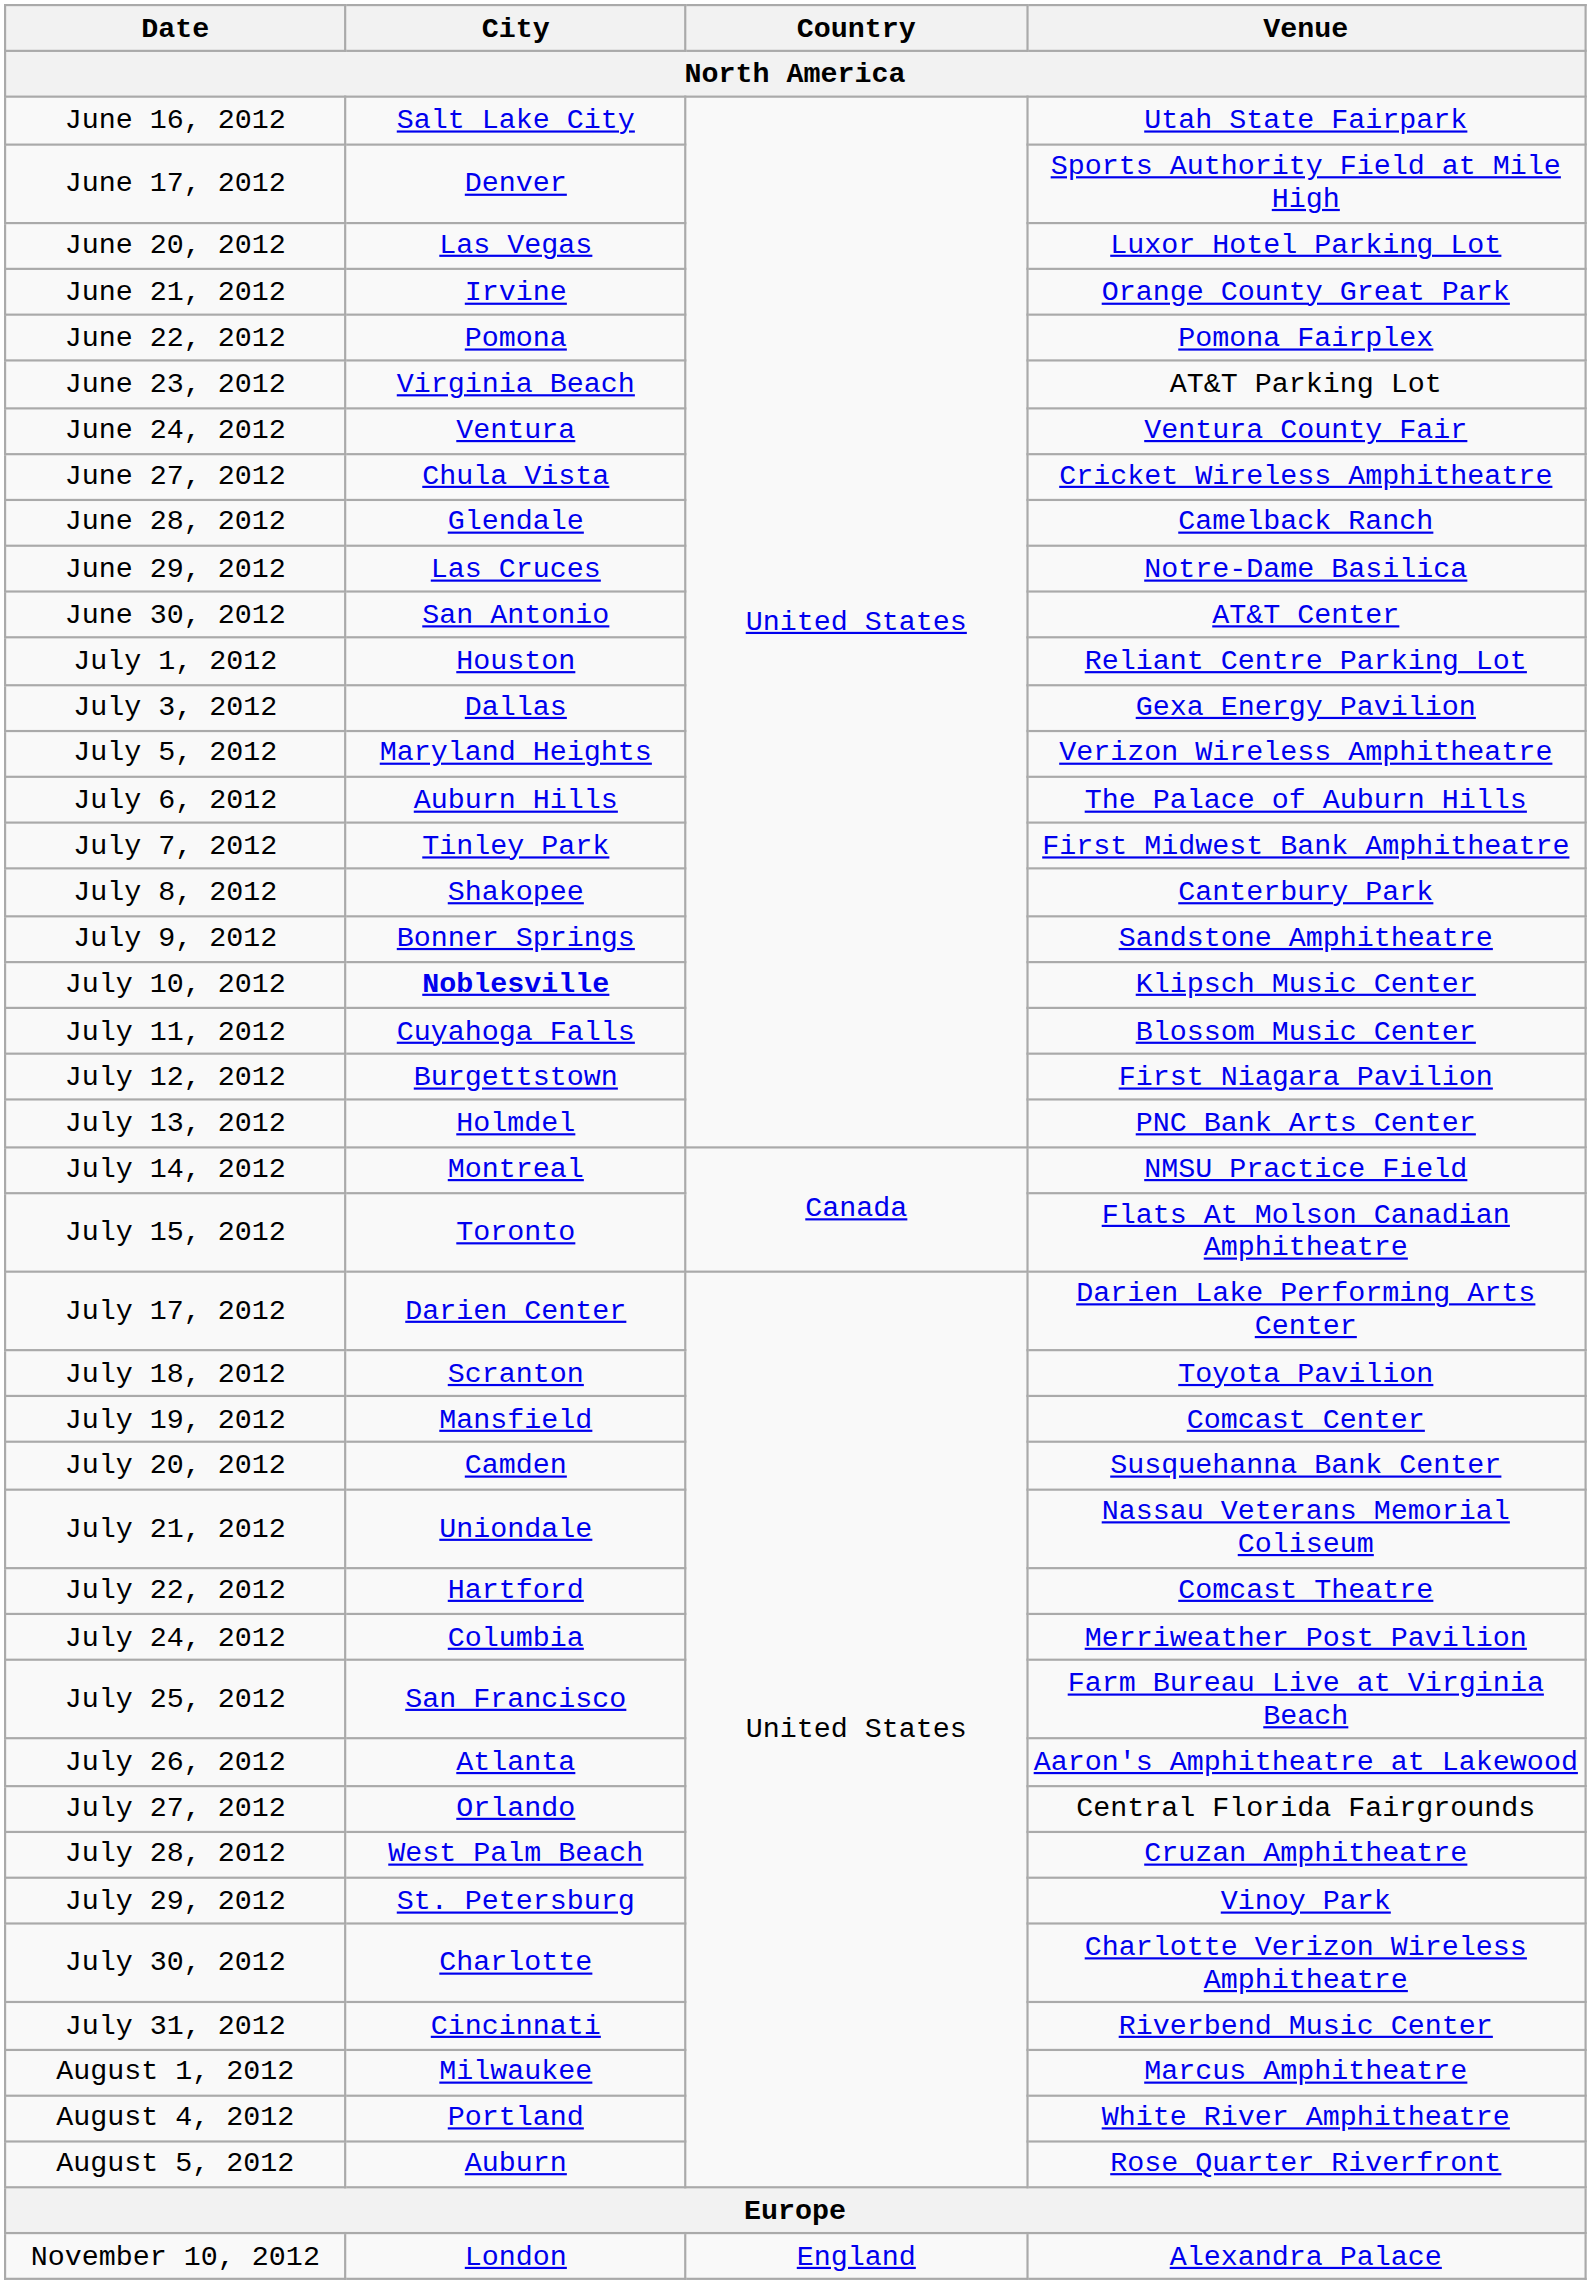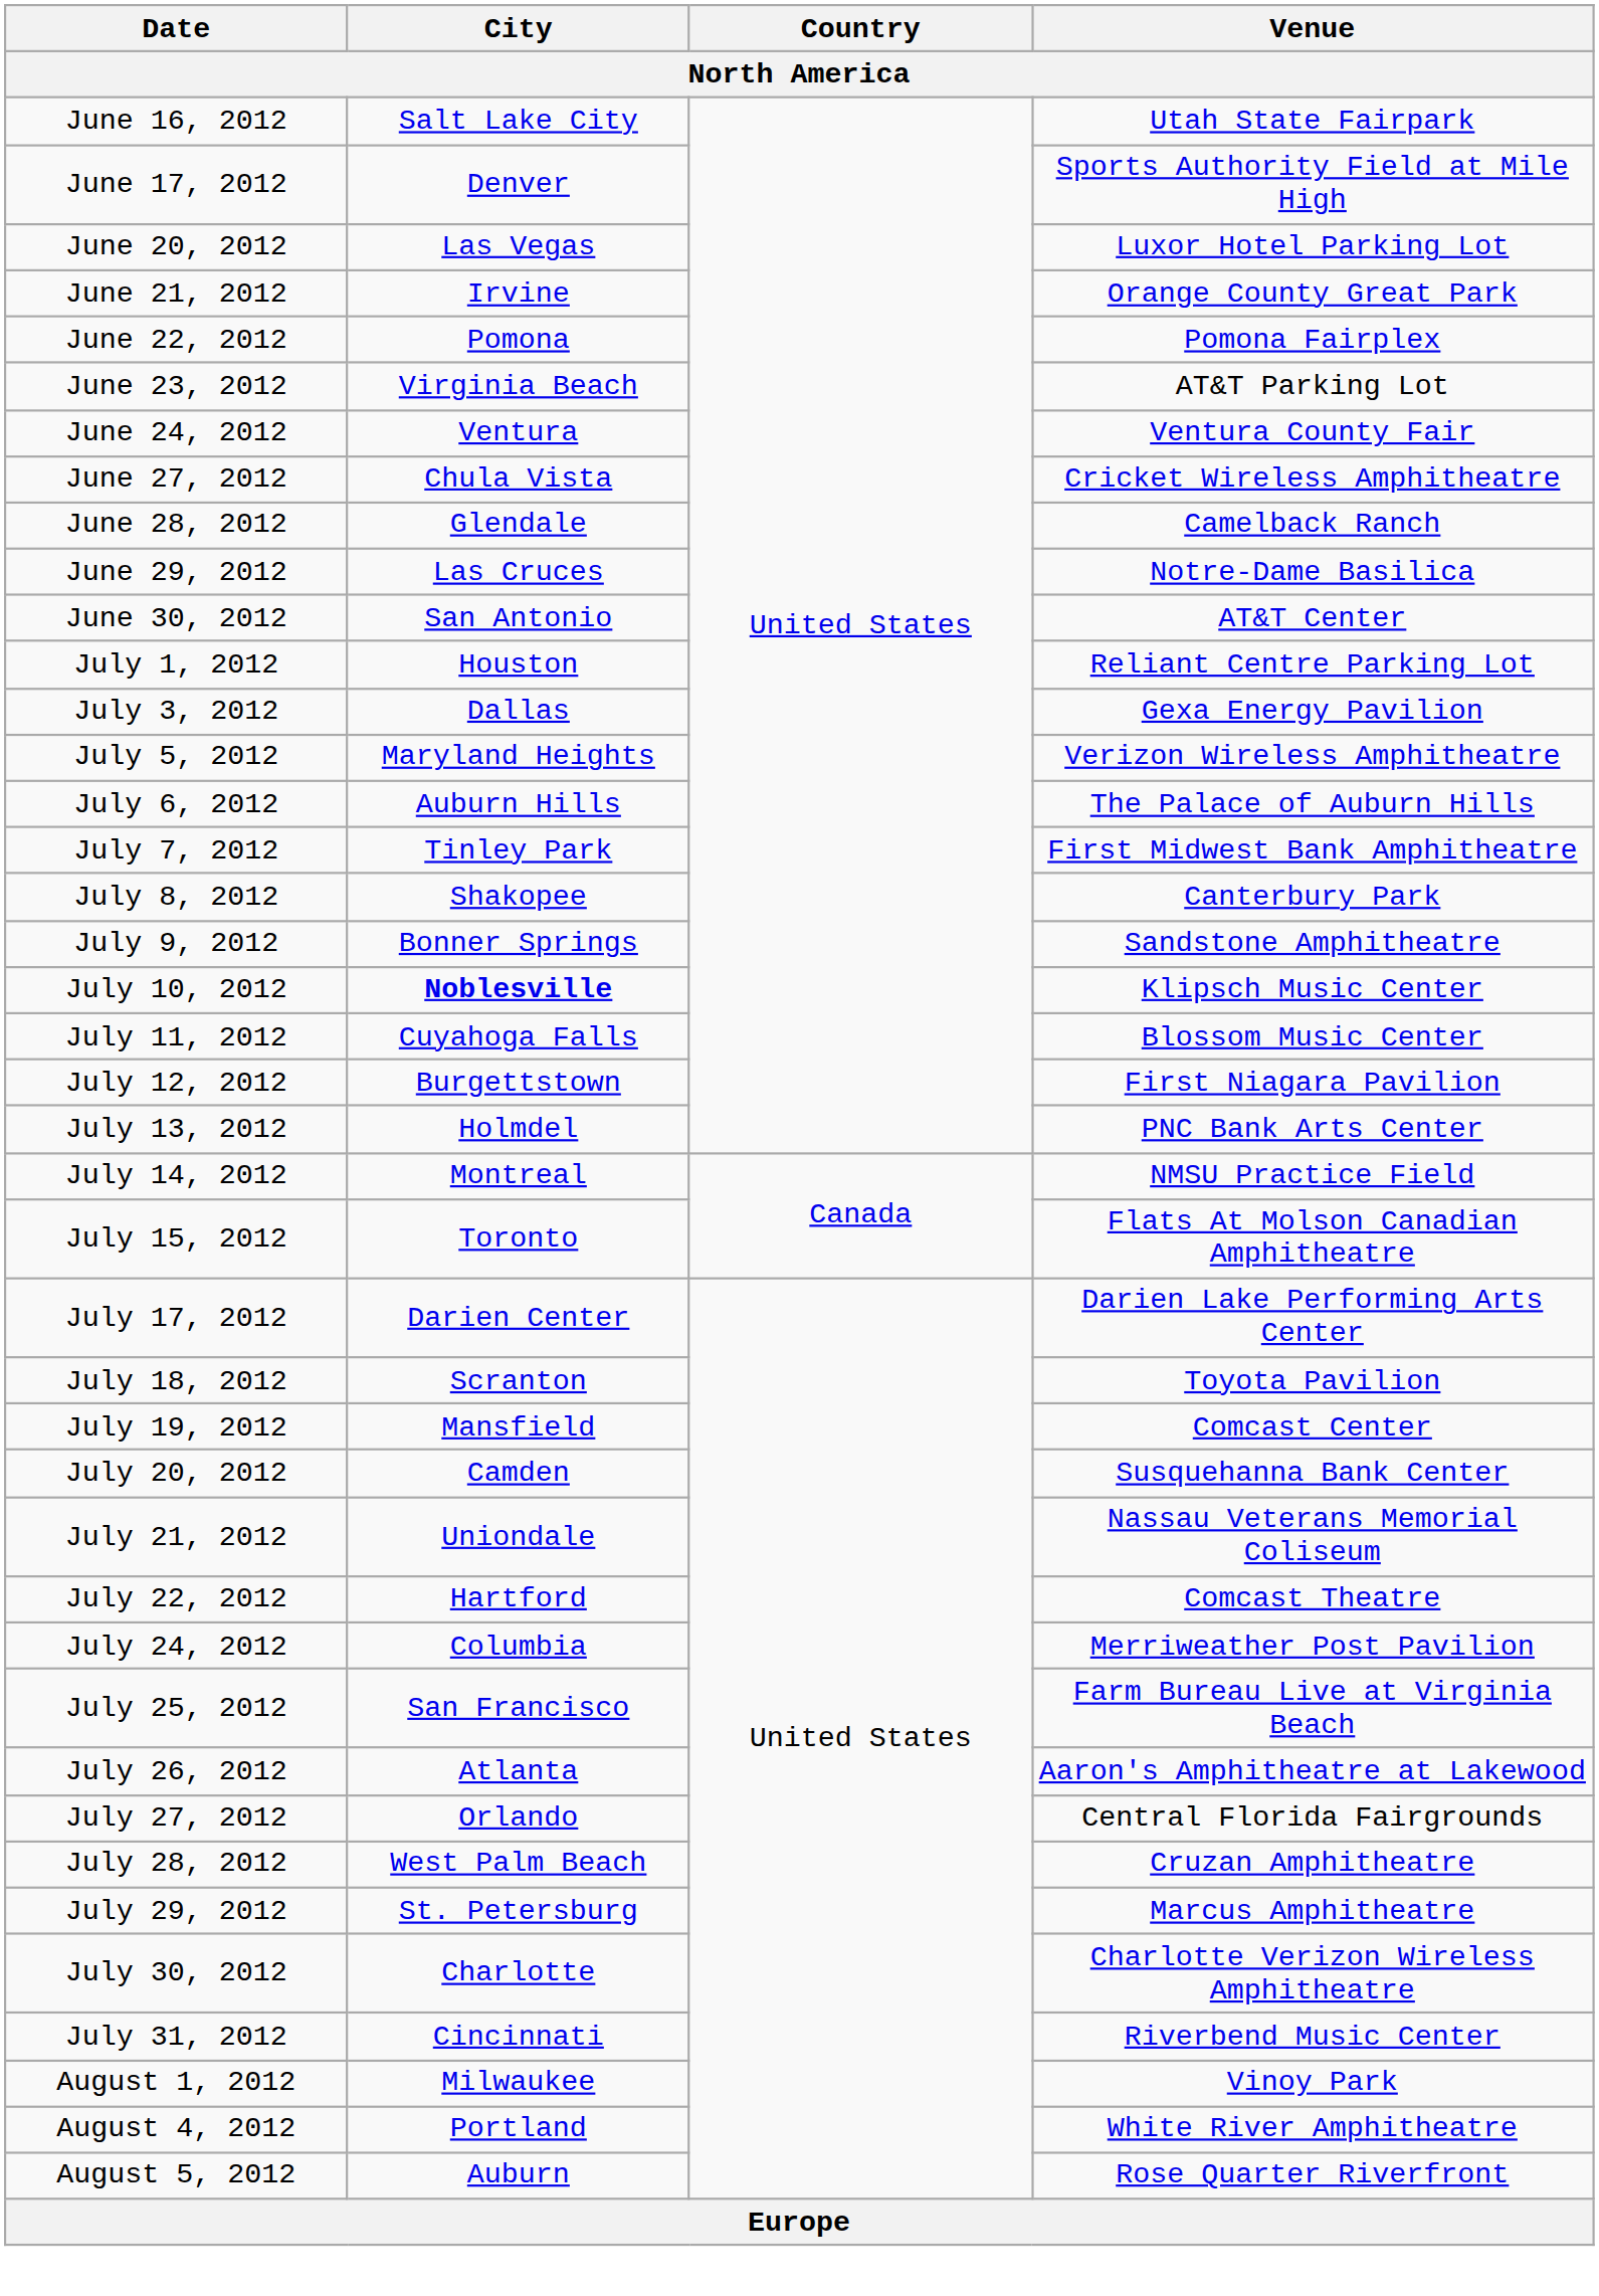 <table class="wikitable" style="text-align:center;">
 <tr>
 <th style="width:150px;">Date</th>
 <th style="width:150px;">City</th>
 <th style="width:150px;">Country</th>
 <th style="width:250px;">Venue</th>
 </tr>
 <tr>
 <th colspan="4">North America</th>
 </tr>
 <tr>
 <td>June 16, 2012</td>
 <td><a href='#'>Salt Lake City</a></td>
 <td rowspan="22"><a href='#'>United States</a></td>
 <td><a href='#'>Utah State Fairpark</a></td>
 </tr>
 <tr>
 <td>June 17, 2012</td>
 <td><a href='#'>Denver</a></td>
 <td><a href='#'>Sports Authority Field at Mile High</a></td>
 </tr>
 <tr>
 <td>June 20, 2012</td>
 <td><a href='#'>Las Vegas</a></td>
 <td><a href='#'>Luxor Hotel Parking Lot</a></td>
 </tr>
 <tr>
 <td>June 21, 2012</td>
 <td><a href='#'>Irvine</a></td>
 <td><a href='#'>Orange County Great Park</a></td>
 </tr>
 <tr>
 <td>June 22, 2012</td>
 <td><a href='#'>Pomona</a></td>
 <td><a href='#'>Pomona Fairplex</a></td>
 </tr>
 <tr>
 <td>June 23, 2012</td>
 <td><a href='#'>Virginia Beach</a></td>
 <td>AT&T Parking Lot</td>
 </tr>
 <tr>
 <td>June 24, 2012</td>
 <td><a href='#'>Ventura</a></td>
 <td><a href='#'>Ventura County Fair</a></td>
 </tr>
 <tr>
 <td>June 27, 2012</td>
 <td><a href='#'>Chula Vista</a></td>
 <td><a href='#'>Cricket Wireless Amphitheatre</a></td>
 </tr>
 <tr>
 <td>June 28, 2012</td>
 <td><a href='#'>Glendale</a></td>
 <td><a href='#'>Camelback Ranch</a></td>
 </tr>
 <tr>
 <td>June 29, 2012</td>
 <td><a href='#'>Las Cruces</a></td>
 <td><a href='#'>Notre-Dame Basilica</a></td>
 </tr>
 <tr>
 <td>June 30, 2012</td>
 <td><a href='#'>San Antonio</a></td>
 <td><a href='#'>AT&T Center</a></td>
 </tr>
 <tr>
 <td>July 1, 2012</td>
 <td><a href='#'>Houston</a></td>
 <td><a href='#'>Reliant Centre Parking Lot</a></td>
 </tr>
 <tr>
 <td>July 3, 2012</td>
 <td><a href='#'>Dallas</a></td>
 <td><a href='#'>Gexa Energy Pavilion</a></td>
 </tr>
 <tr>
 <td>July 5, 2012</td>
 <td><a href='#'>Maryland Heights</a></td>
 <td><a href='#'>Verizon Wireless Amphitheatre</a></td>
 </tr>
 <tr>
 <td>July 6, 2012</td>
 <td><a href='#'>Auburn Hills</a></td>
 <td><a href='#'>The Palace of Auburn Hills</a></td>
 </tr>
 <tr>
 <td>July 7, 2012</td>
 <td><a href='#'>Tinley Park</a></td>
 <td><a href='#'>First Midwest Bank Amphitheatre</a></td>
 </tr>
 <tr>
 <td>July 8, 2012</td>
 <td><a href='#'>Shakopee</a></td>
 <td><a href='#'>Canterbury Park</a></td>
 </tr>
 <tr>
 <td>July 9, 2012</td>
 <td><a href='#'>Bonner Springs</a></td>
 <td><a href='#'>Sandstone Amphitheatre</a></td>
 </tr>
 <tr>
 <td>July 10, 2012</td>
 <td><strong><a href='#'>Noblesville</a></strong></td>
 <td><a href='#'>Klipsch Music Center</a></td>
 </tr>
 <tr>
 <td>July 11, 2012</td>
 <td><a href='#'>Cuyahoga Falls</a></td>
 <td><a href='#'>Blossom Music Center</a></td>
 </tr>
 <tr>
 <td>July 12, 2012</td>
 <td><a href='#'>Burgettstown</a></td>
 <td><a href='#'>First Niagara Pavilion</a></td>
 </tr>
 <tr>
 <td>July 13, 2012</td>
 <td><a href='#'>Holmdel</a></td>
 <td><a href='#'>PNC Bank Arts Center</a></td>
 </tr>
 <tr>
 <td>July 14, 2012</td>
 <td><a href='#'>Montreal</a></td>
 <td rowspan="2"><a href='#'>Canada</a></td>
 <td><a href='#'>NMSU Practice Field</a></td>
 </tr>
 <tr>
 <td>July 15, 2012</td>
 <td><a href='#'>Toronto</a></td>
 <td><a href='#'>Flats At Molson Canadian Amphitheatre</a></td>
 </tr>
 <tr>
 <td>July 17, 2012</td>
 <td><a href='#'>Darien Center</a></td>
 <td rowspan="17">United States</td>
 <td><a href='#'>Darien Lake Performing Arts Center</a></td>
 </tr>
 <tr>
 <td>July 18, 2012</td>
 <td><a href='#'>Scranton</a></td>
 <td><a href='#'>Toyota Pavilion</a></td>
 </tr>
 <tr>
 <td>July 19, 2012</td>
 <td><a href='#'>Mansfield</a></td>
 <td><a href='#'>Comcast Center</a></td>
 </tr>
 <tr>
 <td>July 20, 2012</td>
 <td><a href='#'>Camden</a></td>
 <td><a href='#'>Susquehanna Bank Center</a></td>
 </tr>
 <tr>
 <td>July 21, 2012</td>
 <td><a href='#'>Uniondale</a></td>
 <td><a href='#'>Nassau Veterans Memorial Coliseum</a></td>
 </tr>
 <tr>
 <td>July 22, 2012</td>
 <td><a href='#'>Hartford</a></td>
 <td><a href='#'>Comcast Theatre</a></td>
 </tr>
 <tr>
 <td>July 24, 2012</td>
 <td><a href='#'>Columbia</a></td>
 <td><a href='#'>Merriweather Post Pavilion</a></td>
 </tr>
 <tr>
 <td>July 25, 2012</td>
 <td><a href='#'>San Francisco</a></td>
 <td><a href='#'>Farm Bureau Live at Virginia Beach</a></td>
 </tr>
 <tr>
 <td>July 26, 2012</td>
 <td><a href='#'>Atlanta</a></td>
 <td><a href='#'>Aaron's Amphitheatre at Lakewood</a></td>
 </tr>
 <tr>
 <td>July 27, 2012</td>
 <td><a href='#'>Orlando</a></td>
 <td>Central Florida Fairgrounds</td>
 </tr>
 <tr>
 <td>July 28, 2012</td>
 <td><a href='#'>West Palm Beach</a></td>
 <td><a href='#'>Cruzan Amphitheatre</a></td>
 </tr>
 <tr>
 <td>July 29, 2012</td>
 <td><a href='#'>St. Petersburg</a></td>
-<td><a href='#'>Vinoy Park</a></td>
+<td><a href='#'>Marcus Amphitheatre</a></td>
 </tr>
 <tr>
 <td>July 30, 2012</td>
 <td><a href='#'>Charlotte</a></td>
 <td><a href='#'>Charlotte Verizon Wireless Amphitheatre</a></td>
 </tr>
 <tr>
 <td>July 31, 2012</td>
 <td><a href='#'>Cincinnati</a></td>
 <td><a href='#'>Riverbend Music Center</a></td>
 </tr>
 <tr>
 <td>August 1, 2012</td>
 <td><a href='#'>Milwaukee</a></td>
-<td><a href='#'>Marcus Amphitheatre</a></td>
+<td><a href='#'>Vinoy Park</a></td>
 </tr>
 <tr>
 <td>August 4, 2012</td>
 <td><a href='#'>Portland</a></td>
 <td><a href='#'>White River Amphitheatre</a></td>
 </tr>
 <tr>
 <td>August 5, 2012</td>
 <td><a href='#'>Auburn</a></td>
 <td><a href='#'>Rose Quarter Riverfront</a></td>
 </tr>
 <tr>
 <th colspan="4">Europe</th>
 </tr>
-<tr>
-<td>November 10, 2012</td>
-<td><a href='#'>London</a></td>
-<td><a href='#'>England</a></td>
-<td><a href='#'>Alexandra Palace</a></td>
-</tr>
 </table>
